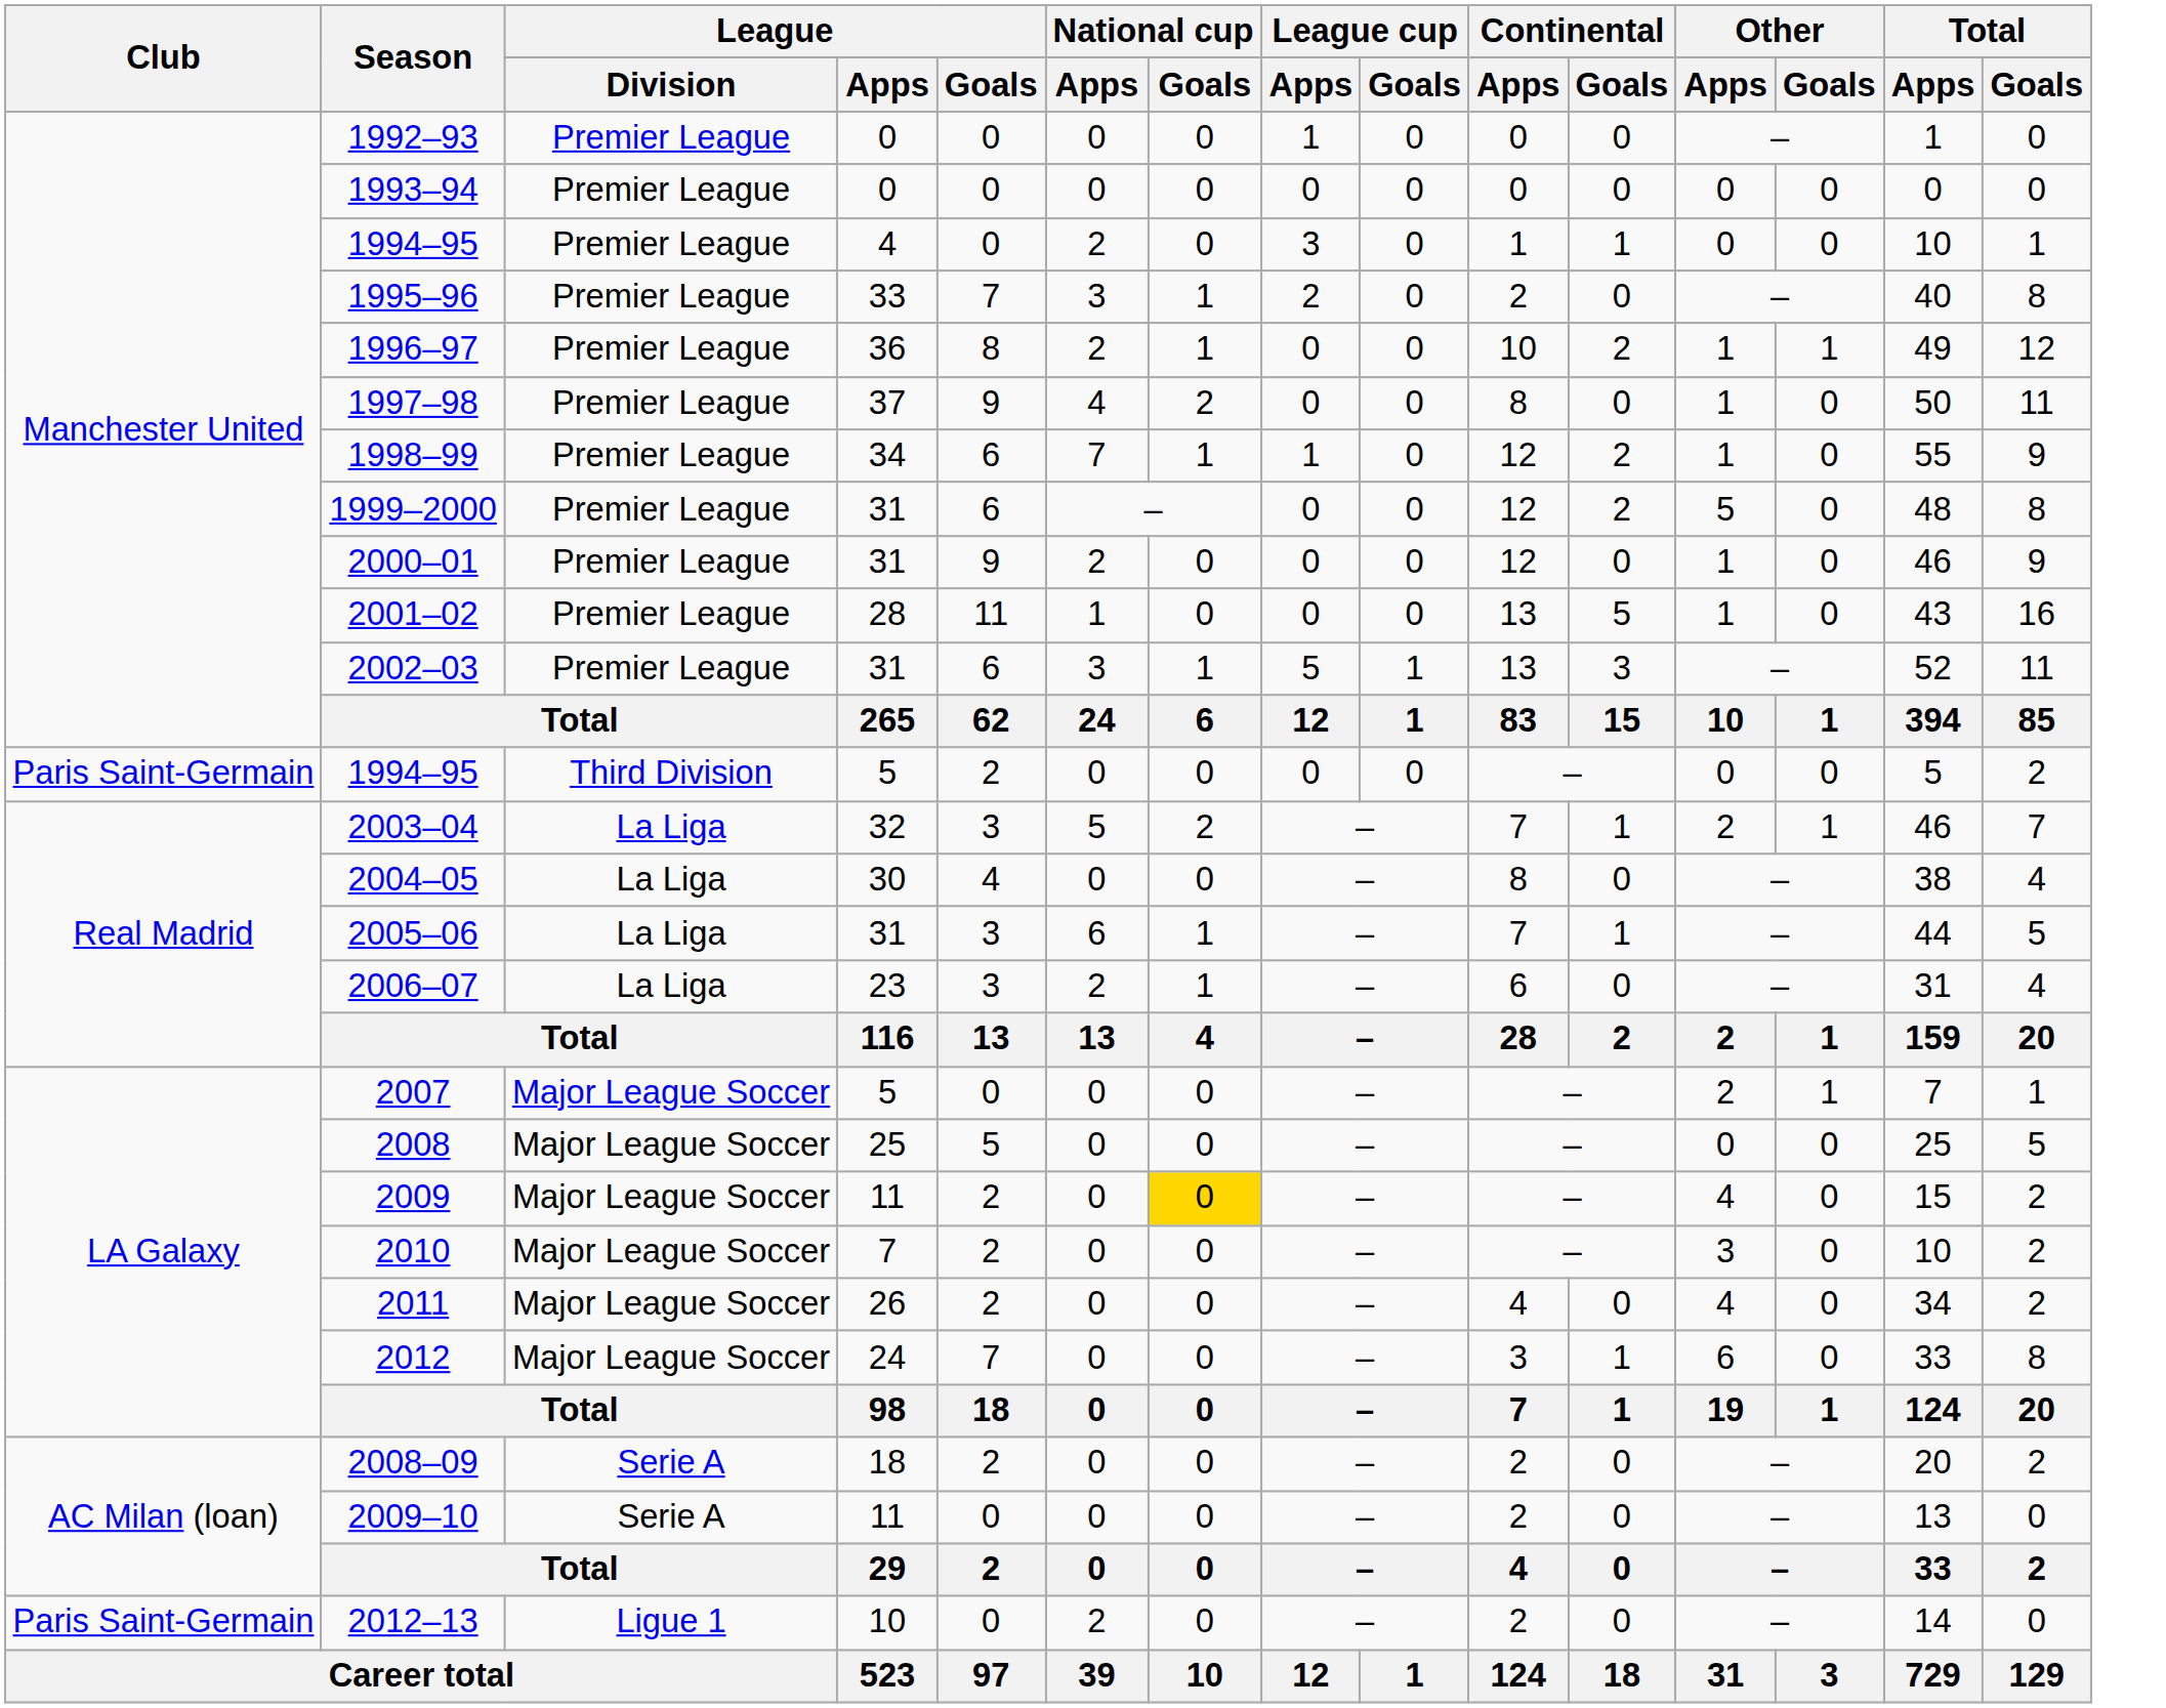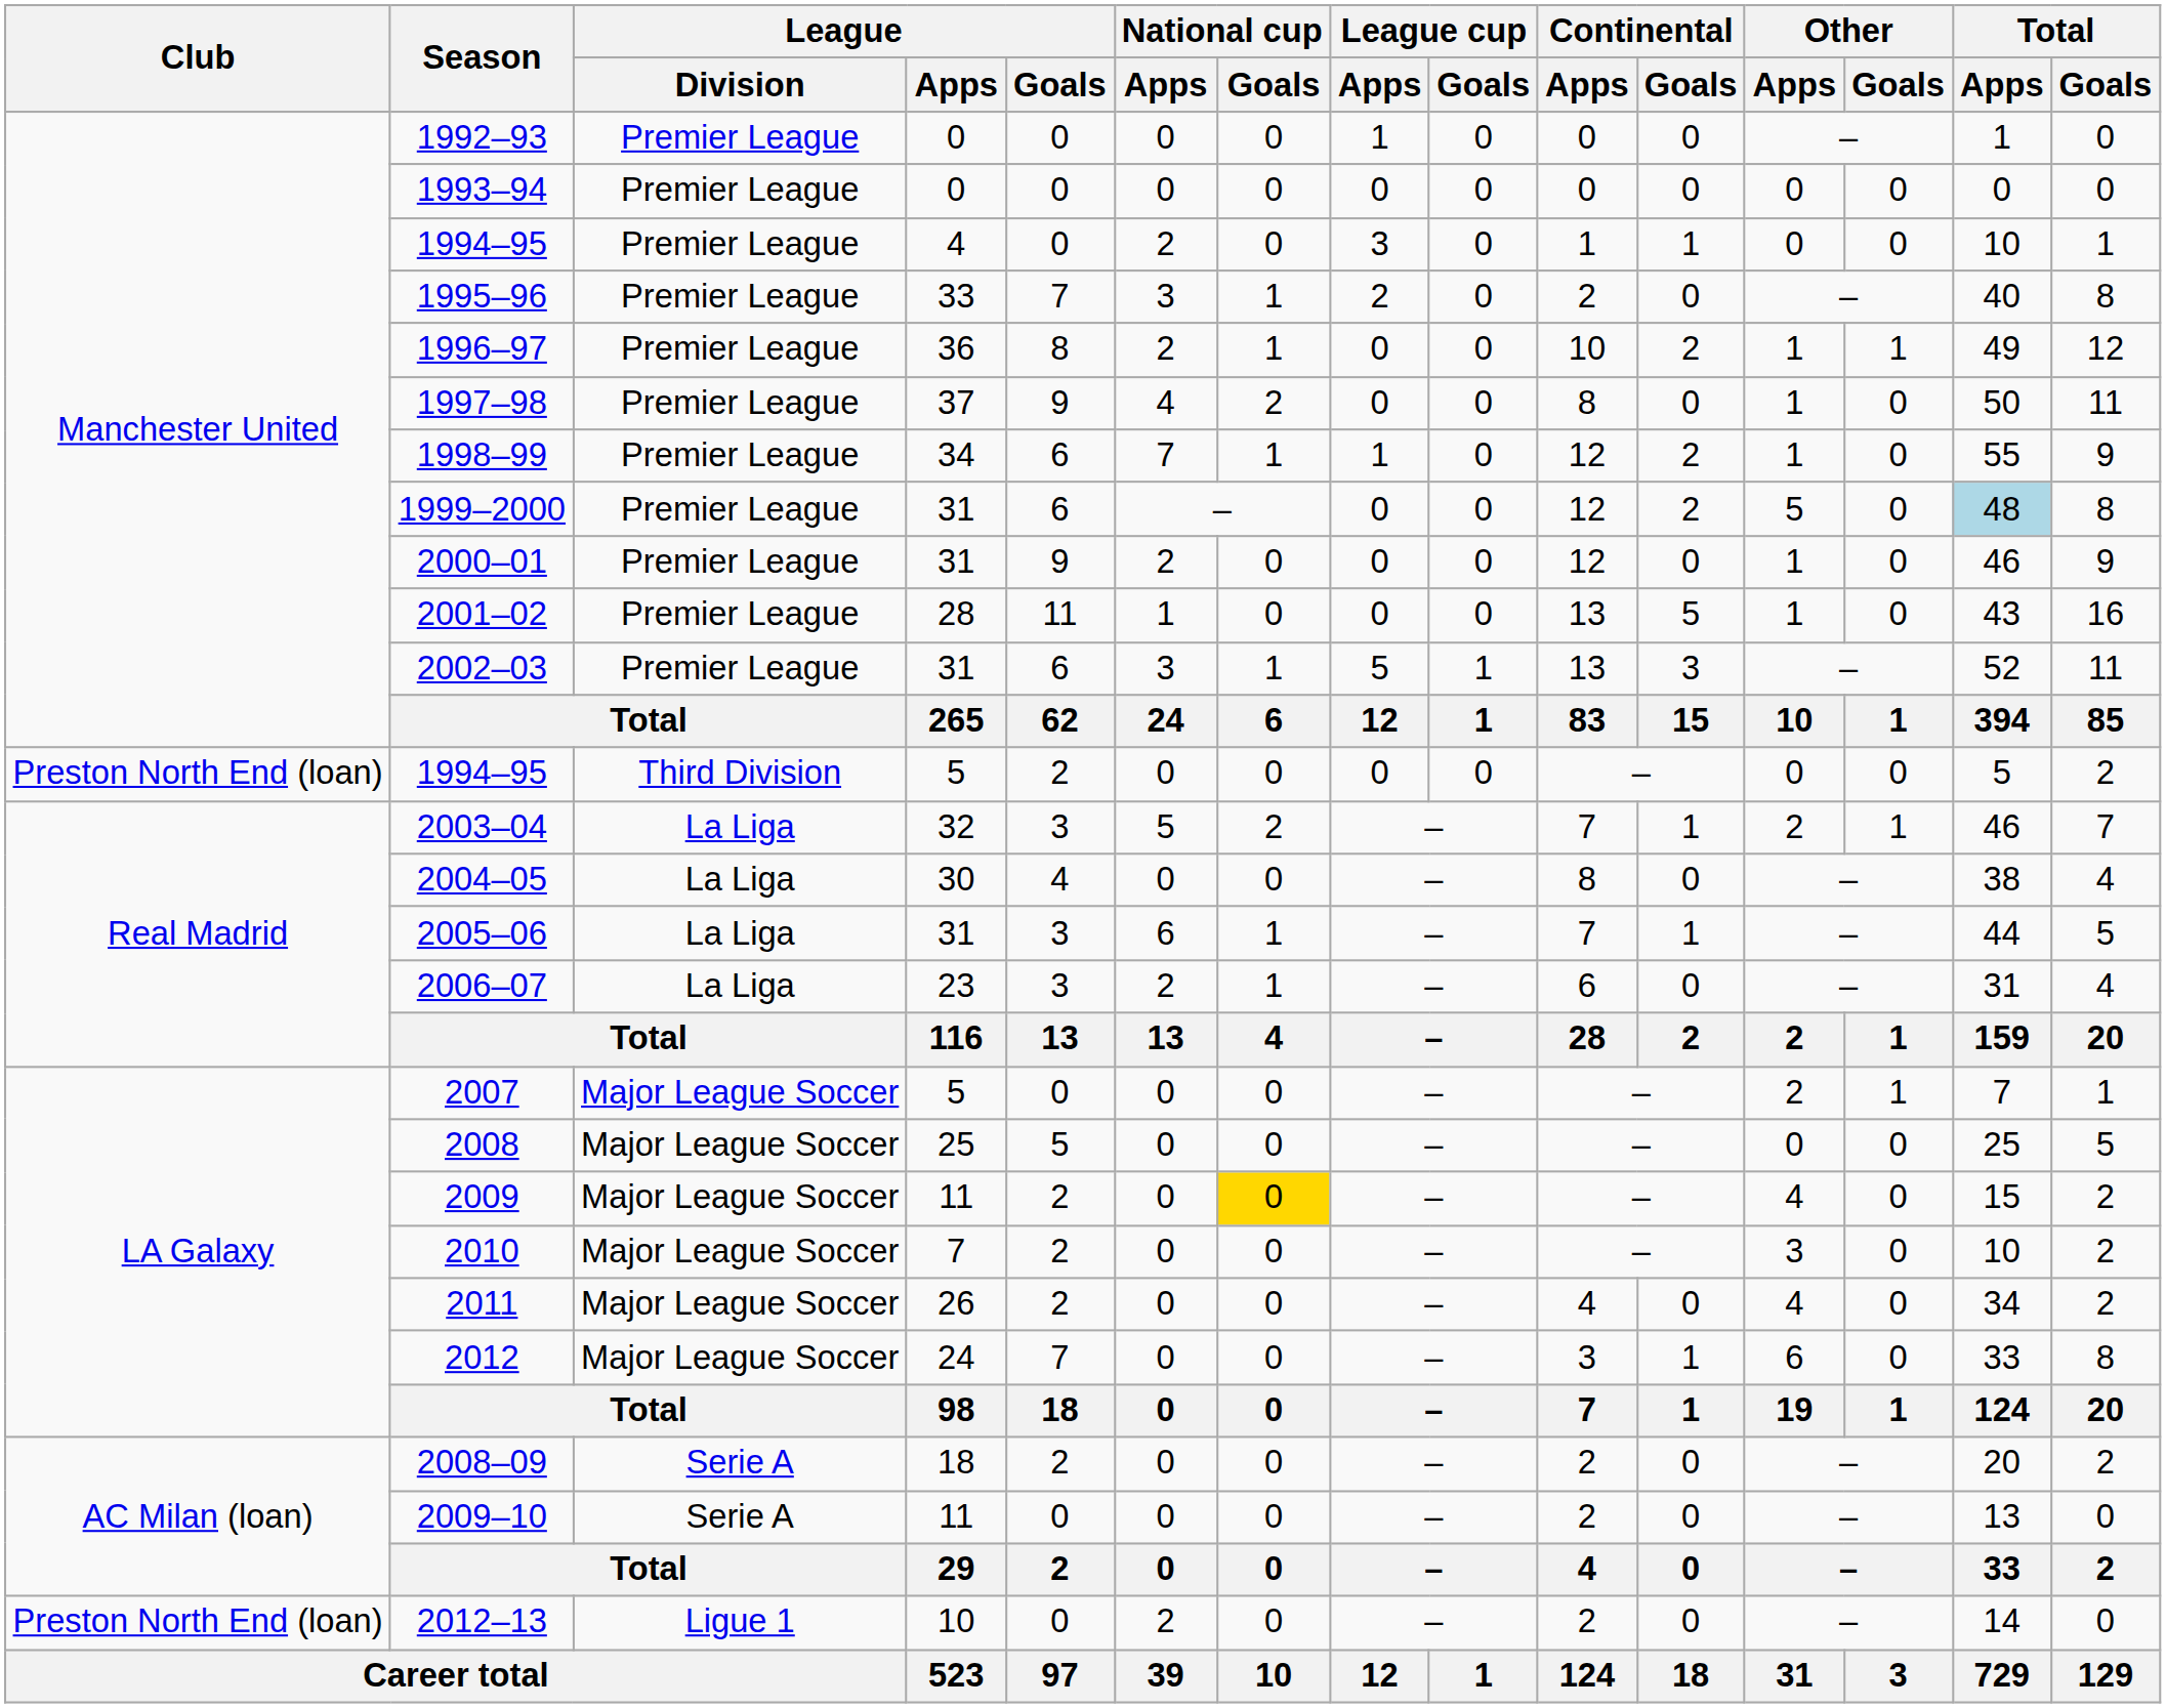 <table class="wikitable" style="text-align:center">
 <tr>
 <th rowspan="2">Club</th>
 <th rowspan="2">Season</th>
 <th colspan="3">League</th>
 <th colspan="2">National cup</th>
 <th colspan="2">League cup</th>
 <th colspan="2">Continental</th>
 <th colspan="2">Other</th>
 <th colspan="2">Total</th>
 </tr>
 <tr>
 <th>Division</th>
 <th>Apps</th>
 <th>Goals</th>
 <th>Apps</th>
 <th>Goals</th>
 <th>Apps</th>
 <th>Goals</th>
 <th>Apps</th>
 <th>Goals</th>
 <th>Apps</th>
 <th>Goals</th>
 <th>Apps</th>
 <th>Goals</th>
 </tr>
 <tr>
 <td rowspan="12"><a href='#'>Manchester United</a></td>
 <td><a href='#'>1992–93</a></td>
 <td><a href='#'>Premier League</a></td>
 <td>0</td>
 <td>0</td>
 <td>0</td>
 <td>0</td>
 <td>1</td>
 <td>0</td>
 <td>0</td>
 <td>0</td>
 <td colspan="2">–</td>
 <td>1</td>
 <td>0</td>
 </tr>
 <tr>
 <td><a href='#'>1993–94</a></td>
 <td>Premier League</td>
 <td>0</td>
 <td>0</td>
 <td>0</td>
 <td>0</td>
 <td>0</td>
 <td>0</td>
 <td>0</td>
 <td>0</td>
 <td>0</td>
 <td>0</td>
 <td>0</td>
 <td>0</td>
 </tr>
 <tr>
 <td><a href='#'>1994–95</a></td>
 <td>Premier League</td>
 <td>4</td>
 <td>0</td>
 <td>2</td>
 <td>0</td>
 <td>3</td>
 <td>0</td>
 <td>1</td>
 <td>1</td>
 <td>0</td>
 <td>0</td>
 <td>10</td>
 <td>1</td>
 </tr>
 <tr>
 <td><a href='#'>1995–96</a></td>
 <td>Premier League</td>
 <td>33</td>
 <td>7</td>
 <td>3</td>
 <td>1</td>
 <td>2</td>
 <td>0</td>
 <td>2</td>
 <td>0</td>
 <td colspan="2">–</td>
 <td>40</td>
 <td>8</td>
 </tr>
 <tr>
 <td><a href='#'>1996–97</a></td>
 <td>Premier League</td>
 <td>36</td>
 <td>8</td>
 <td>2</td>
 <td>1</td>
 <td>0</td>
 <td>0</td>
 <td>10</td>
 <td>2</td>
 <td>1</td>
 <td>1</td>
 <td>49</td>
 <td>12</td>
 </tr>
 <tr>
 <td><a href='#'>1997–98</a></td>
 <td>Premier League</td>
 <td>37</td>
 <td>9</td>
 <td>4</td>
 <td>2</td>
 <td>0</td>
 <td>0</td>
 <td>8</td>
 <td>0</td>
 <td>1</td>
 <td>0</td>
 <td>50</td>
 <td>11</td>
 </tr>
 <tr>
 <td><a href='#'>1998–99</a></td>
 <td>Premier League</td>
 <td>34</td>
 <td>6</td>
 <td>7</td>
 <td>1</td>
 <td>1</td>
 <td>0</td>
 <td>12</td>
 <td>2</td>
 <td>1</td>
 <td>0</td>
 <td>55</td>
 <td>9</td>
 </tr>
 <tr>
 <td><a href='#'>1999–2000</a></td>
 <td>Premier League</td>
 <td>31</td>
 <td>6</td>
 <td colspan="2">–</td>
 <td>0</td>
 <td>0</td>
 <td>12</td>
 <td>2</td>
 <td>5</td>
 <td>0</td>
-<td>48</td>
+<td style="background: lightblue;">48</td>
 <td>8</td>
 </tr>
 <tr>
 <td><a href='#'>2000–01</a></td>
 <td>Premier League</td>
 <td>31</td>
 <td>9</td>
 <td>2</td>
 <td>0</td>
 <td>0</td>
 <td>0</td>
 <td>12</td>
 <td>0</td>
 <td>1</td>
 <td>0</td>
 <td>46</td>
 <td>9</td>
 </tr>
 <tr>
 <td><a href='#'>2001–02</a></td>
 <td>Premier League</td>
 <td>28</td>
 <td>11</td>
 <td>1</td>
 <td>0</td>
 <td>0</td>
 <td>0</td>
 <td>13</td>
 <td>5</td>
 <td>1</td>
 <td>0</td>
 <td>43</td>
 <td>16</td>
 </tr>
 <tr>
 <td><a href='#'>2002–03</a></td>
 <td>Premier League</td>
 <td>31</td>
 <td>6</td>
 <td>3</td>
 <td>1</td>
 <td>5</td>
 <td>1</td>
 <td>13</td>
 <td>3</td>
 <td colspan="2">–</td>
 <td>52</td>
 <td>11</td>
 </tr>
 <tr>
 <th colspan="2">Total</th>
 <th>265</th>
 <th>62</th>
 <th>24</th>
 <th>6</th>
 <th>12</th>
 <th>1</th>
 <th>83</th>
 <th>15</th>
 <th>10</th>
 <th>1</th>
 <th>394</th>
 <th>85</th>
 </tr>
 <tr>
-<td><a href='#'>Paris Saint-Germain</a></td>
+<td><a href='#'>Preston North End</a> (loan)</td>
 <td><a href='#'>1994–95</a></td>
 <td><a href='#'>Third Division</a></td>
 <td>5</td>
 <td>2</td>
 <td>0</td>
 <td>0</td>
 <td>0</td>
 <td>0</td>
 <td colspan="2">–</td>
 <td>0</td>
 <td>0</td>
 <td>5</td>
 <td>2</td>
 </tr>
 <tr>
 <td rowspan="5"><a href='#'>Real Madrid</a></td>
 <td><a href='#'>2003–04</a></td>
 <td><a href='#'>La Liga</a></td>
 <td>32</td>
 <td>3</td>
 <td>5</td>
 <td>2</td>
 <td colspan="2">–</td>
 <td>7</td>
 <td>1</td>
 <td>2</td>
 <td>1</td>
 <td>46</td>
 <td>7</td>
 </tr>
 <tr>
 <td><a href='#'>2004–05</a></td>
 <td>La Liga</td>
 <td>30</td>
 <td>4</td>
 <td>0</td>
 <td>0</td>
 <td colspan="2">–</td>
 <td>8</td>
 <td>0</td>
 <td colspan="2">–</td>
 <td>38</td>
 <td>4</td>
 </tr>
 <tr>
 <td><a href='#'>2005–06</a></td>
 <td>La Liga</td>
 <td>31</td>
 <td>3</td>
 <td>6</td>
 <td>1</td>
 <td colspan="2">–</td>
 <td>7</td>
 <td>1</td>
 <td colspan="2">–</td>
 <td>44</td>
 <td>5</td>
 </tr>
 <tr>
 <td><a href='#'>2006–07</a></td>
 <td>La Liga</td>
 <td>23</td>
 <td>3</td>
 <td>2</td>
 <td>1</td>
 <td colspan="2">–</td>
 <td>6</td>
 <td>0</td>
 <td colspan="2">–</td>
 <td>31</td>
 <td>4</td>
 </tr>
 <tr>
 <th colspan="2">Total</th>
 <th>116</th>
 <th>13</th>
 <th>13</th>
 <th>4</th>
 <th colspan="2">–</th>
 <th>28</th>
 <th>2</th>
 <th>2</th>
 <th>1</th>
 <th>159</th>
 <th>20</th>
 </tr>
 <tr>
 <td rowspan="7"><a href='#'>LA Galaxy</a></td>
 <td><a href='#'>2007</a></td>
 <td><a href='#'>Major League Soccer</a></td>
 <td>5</td>
 <td>0</td>
 <td>0</td>
 <td>0</td>
 <td colspan="2">–</td>
 <td colspan="2">–</td>
 <td>2</td>
 <td>1</td>
 <td>7</td>
 <td>1</td>
 </tr>
 <tr>
 <td><a href='#'>2008</a></td>
 <td>Major League Soccer</td>
 <td>25</td>
 <td>5</td>
 <td>0</td>
 <td>0</td>
 <td colspan="2">–</td>
 <td colspan="2">–</td>
 <td>0</td>
 <td>0</td>
 <td>25</td>
 <td>5</td>
 </tr>
 <tr>
 <td><a href='#'>2009</a></td>
 <td>Major League Soccer</td>
 <td>11</td>
 <td>2</td>
 <td>0</td>
 <td style="background: gold;">0</td>
 <td colspan="2">–</td>
 <td colspan="2">–</td>
 <td>4</td>
 <td>0</td>
 <td>15</td>
 <td>2</td>
 </tr>
 <tr>
 <td><a href='#'>2010</a></td>
 <td>Major League Soccer</td>
 <td>7</td>
 <td>2</td>
 <td>0</td>
 <td>0</td>
 <td colspan="2">–</td>
 <td colspan="2">–</td>
 <td>3</td>
 <td>0</td>
 <td>10</td>
 <td>2</td>
 </tr>
 <tr>
 <td><a href='#'>2011</a></td>
 <td>Major League Soccer</td>
 <td>26</td>
 <td>2</td>
 <td>0</td>
 <td>0</td>
 <td colspan="2">–</td>
 <td>4</td>
 <td>0</td>
 <td>4</td>
 <td>0</td>
 <td>34</td>
 <td>2</td>
 </tr>
 <tr>
 <td><a href='#'>2012</a></td>
 <td>Major League Soccer</td>
 <td>24</td>
 <td>7</td>
 <td>0</td>
 <td>0</td>
 <td colspan="2">–</td>
 <td>3</td>
 <td>1</td>
 <td>6</td>
 <td>0</td>
 <td>33</td>
 <td>8</td>
 </tr>
 <tr>
 <th colspan="2">Total</th>
 <th>98</th>
 <th>18</th>
 <th>0</th>
 <th>0</th>
 <th colspan="2">–</th>
 <th>7</th>
 <th>1</th>
 <th>19</th>
 <th>1</th>
 <th>124</th>
 <th>20</th>
 </tr>
 <tr>
 <td rowspan=3><a href='#'>AC Milan</a> (loan)</td>
 <td><a href='#'>2008–09</a></td>
 <td><a href='#'>Serie A</a></td>
 <td>18</td>
 <td>2</td>
 <td>0</td>
 <td>0</td>
 <td colspan="2">–</td>
 <td>2</td>
 <td>0</td>
 <td colspan="2">–</td>
 <td>20</td>
 <td>2</td>
 </tr>
 <tr>
 <td><a href='#'>2009–10</a></td>
 <td>Serie A</td>
 <td>11</td>
 <td>0</td>
 <td>0</td>
 <td>0</td>
 <td colspan="2">–</td>
 <td>2</td>
 <td>0</td>
 <td colspan="2">–</td>
 <td>13</td>
 <td>0</td>
 </tr>
 <tr>
 <th colspan="2">Total</th>
 <th>29</th>
 <th>2</th>
 <th>0</th>
 <th>0</th>
 <th colspan="2">–</th>
 <th>4</th>
 <th>0</th>
 <th colspan="2">–</th>
 <th>33</th>
 <th>2</th>
 </tr>
 <tr>
-<td><a href='#'>Paris Saint-Germain</a></td>
+<td><a href='#'>Preston North End</a> (loan)</td>
 <td><a href='#'>2012–13</a></td>
 <td><a href='#'>Ligue 1</a></td>
 <td>10</td>
 <td>0</td>
 <td>2</td>
 <td>0</td>
 <td colspan="2">–</td>
 <td>2</td>
 <td>0</td>
 <td colspan="2">–</td>
 <td>14</td>
 <td>0</td>
 </tr>
 <tr>
 <th colspan="3">Career total</th>
 <th>523</th>
 <th>97</th>
 <th>39</th>
 <th>10</th>
 <th>12</th>
 <th>1</th>
 <th>124</th>
 <th>18</th>
 <th>31</th>
 <th>3</th>
 <th>729</th>
 <th>129</th>
 </tr>
 </table>
